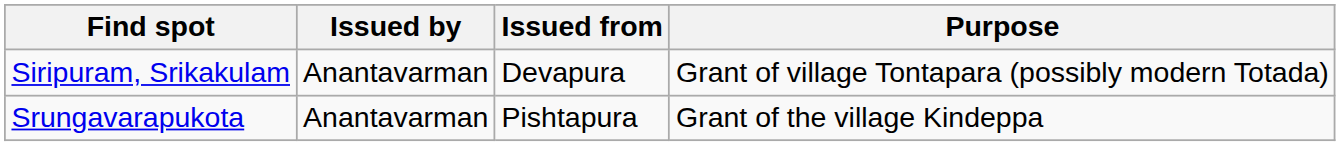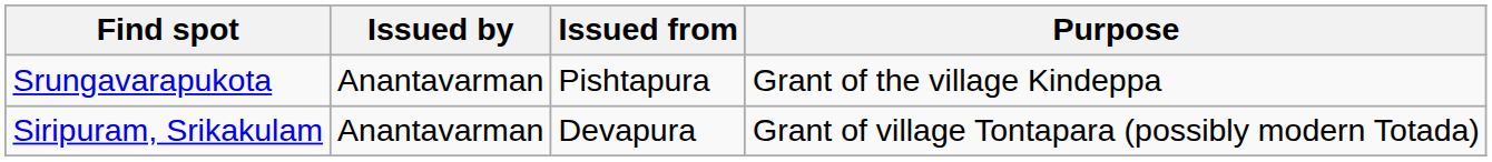 <table class="wikitable">
 <tr>
 <th>Find spot</th>
 <th>Issued by</th>
 <th>Issued from</th>
 <th>Purpose</th>
 </tr>
 <tr>
+<td><a href='#'>Srungavarapukota</a></td>
+<td>Anantavarman</td>
+<td>Pishtapura</td>
+<td>Grant of the village Kindeppa</td>
+</tr>
+<tr>
 <td><a href='#'>Siripuram, Srikakulam</a></td>
 <td>Anantavarman</td>
 <td>Devapura</td>
 <td>Grant of village Tontapara (possibly modern Totada)</td>
 </tr>
-<tr>
-<td><a href='#'>Srungavarapukota</a></td>
-<td>Anantavarman</td>
-<td>Pishtapura</td>
-<td>Grant of the village Kindeppa</td>
-</tr>
 </table>
